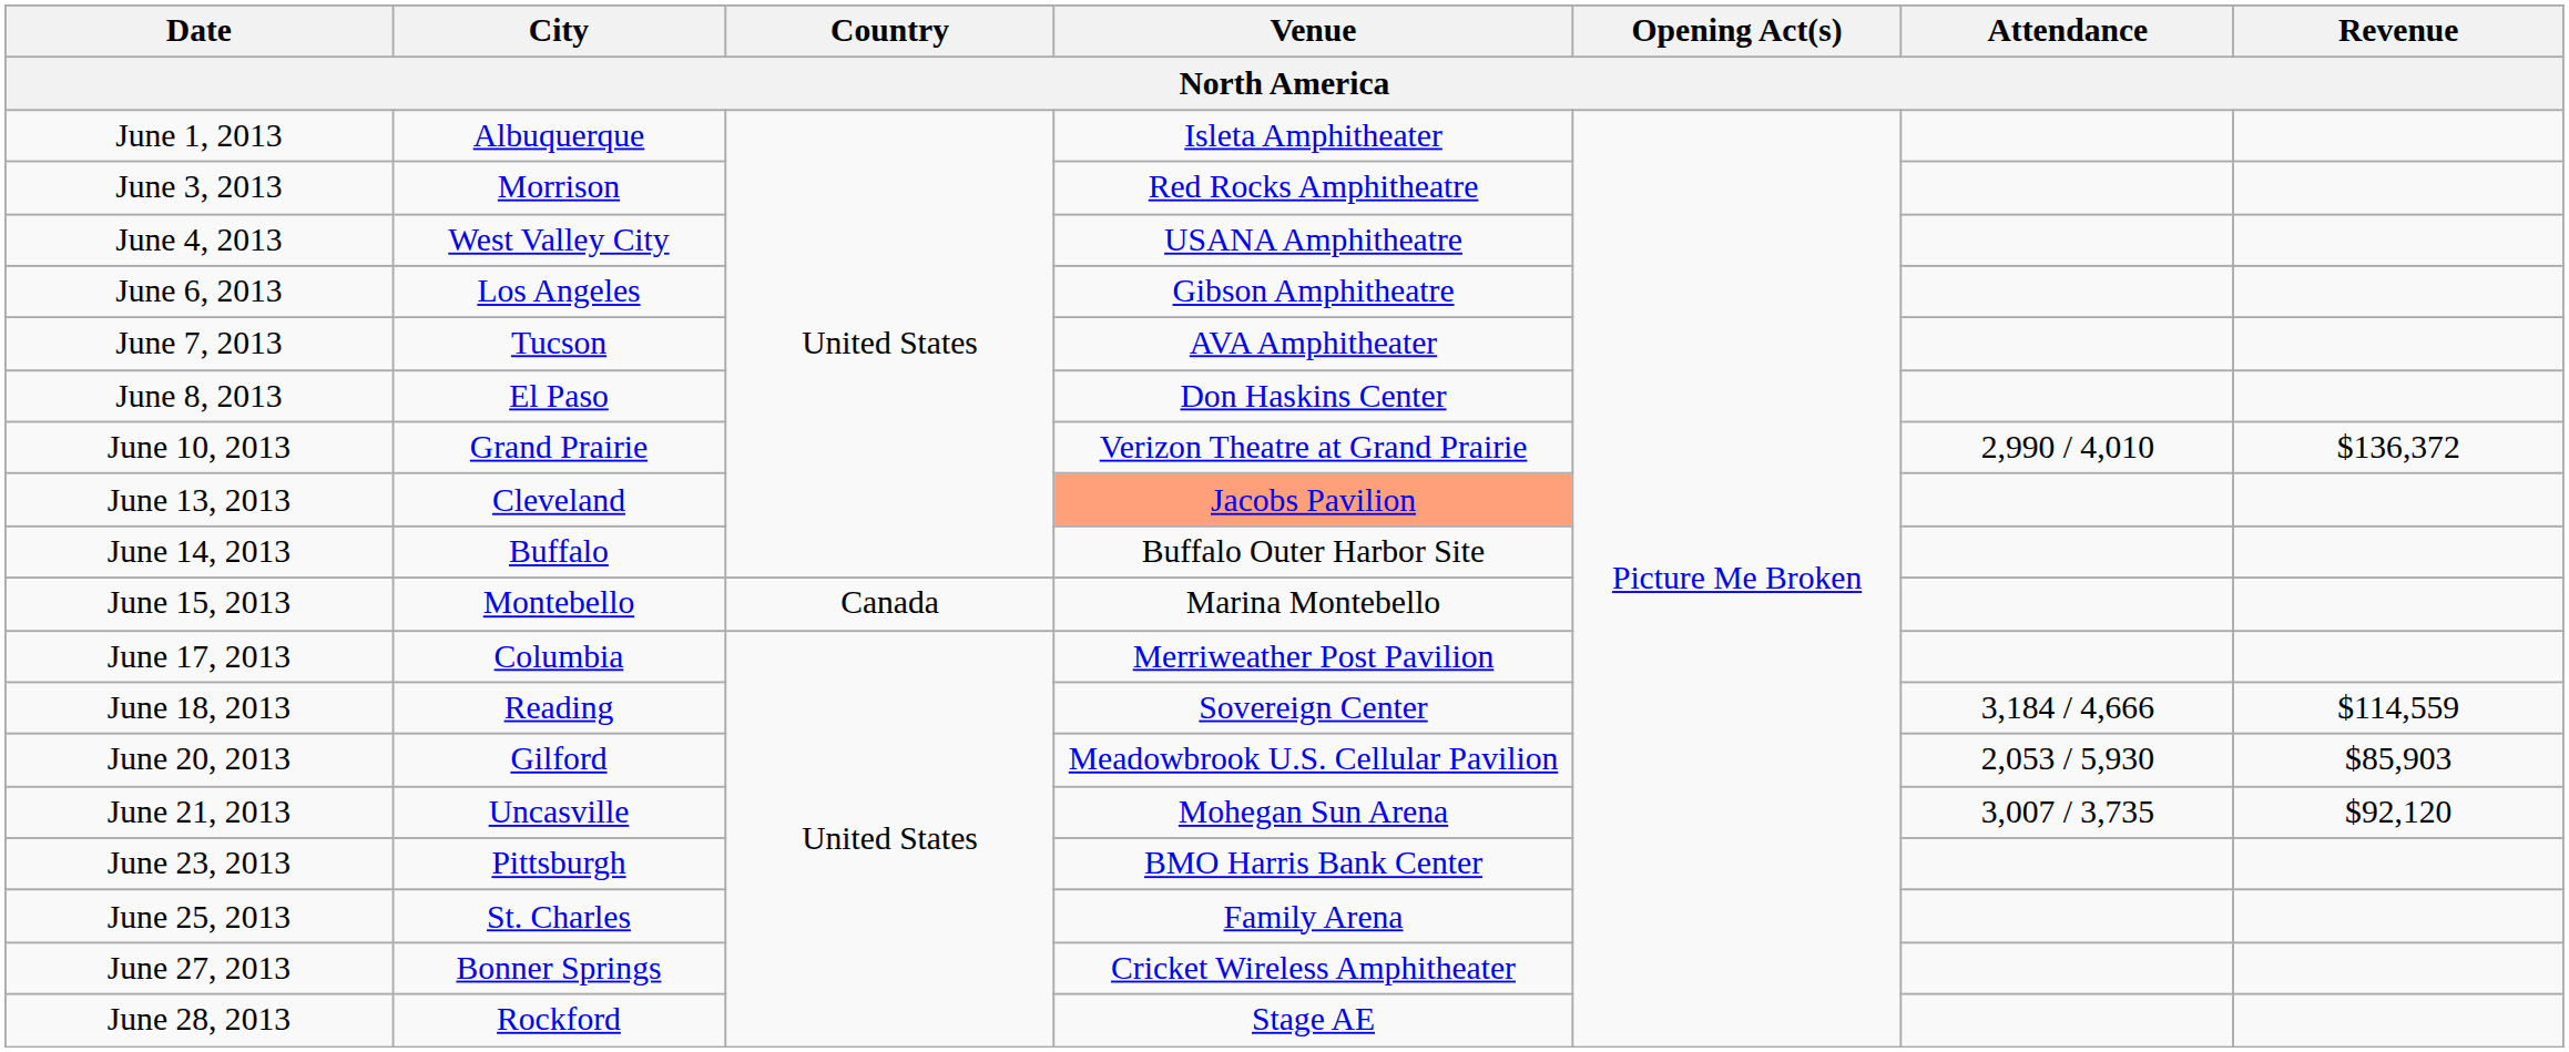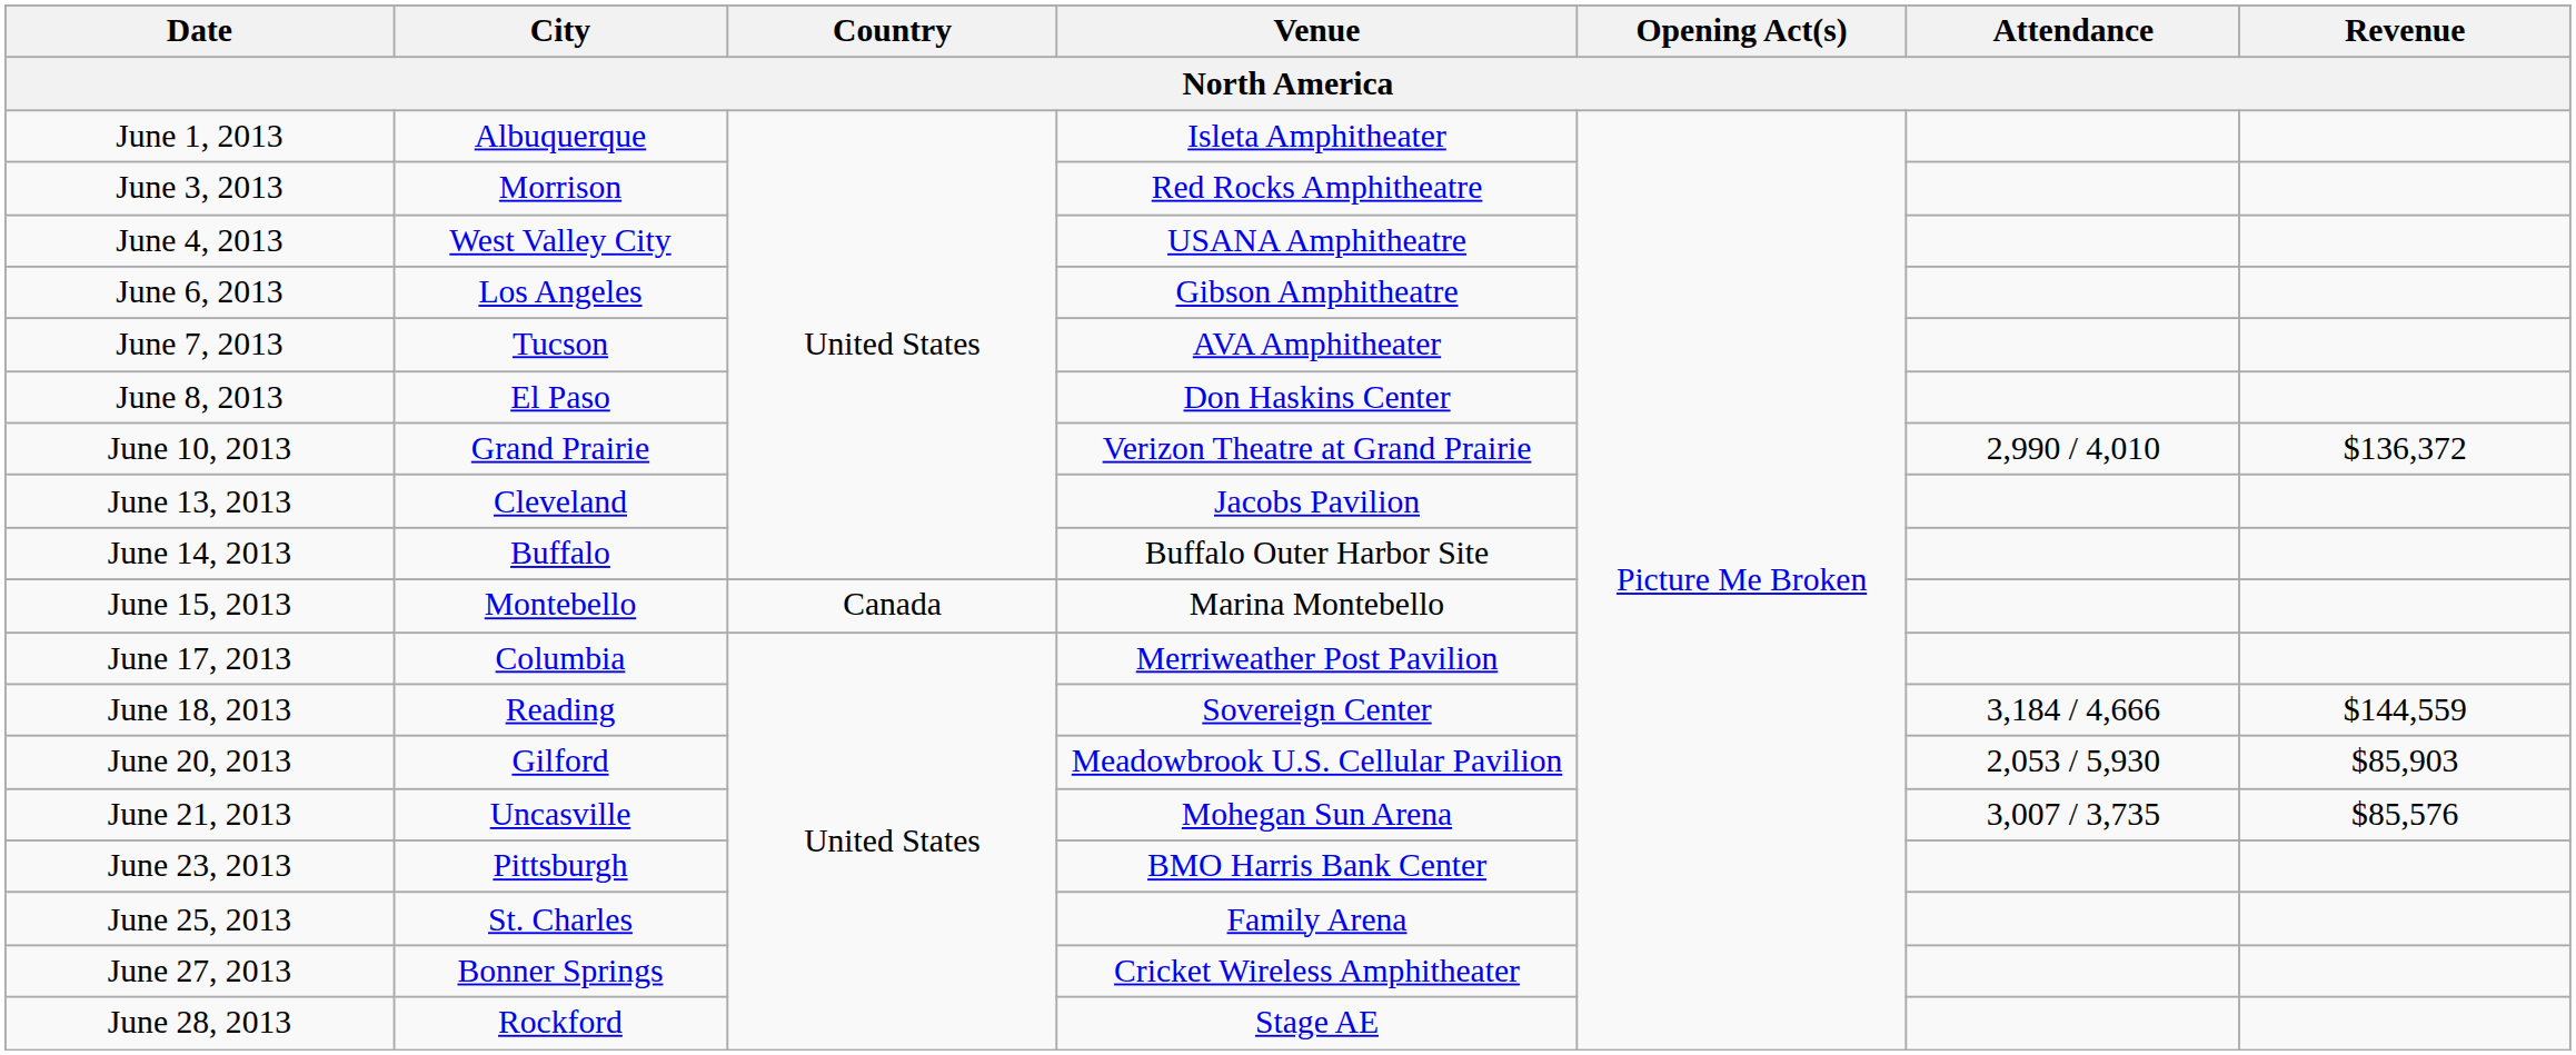 <table class="wikitable" style="text-align:center;">
 <tr>
 <th scope="col" style="width:12em;">Date</th>
 <th scope="col" style="width:10em;">City</th>
 <th scope="col" style="width:10em;">Country</th>
 <th scope="col" style="width:16em;">Venue</th>
 <th scope="col" style="width:10em;">Opening Act(s)</th>
 <th scope="col" style="width:10em;">Attendance</th>
 <th scope="col" style="width:10em;">Revenue</th>
 </tr>
 <tr>
 <th colspan="7">North America</th>
 </tr>
 <tr>
 <td>June 1, 2013</td>
 <td><a href='#'>Albuquerque</a></td>
 <td rowspan="9">United States</td>
 <td><a href='#'>Isleta Amphitheater</a></td>
 <td rowspan="18"><a href='#'>Picture Me Broken</a></td>
 <td></td>
 <td></td>
 </tr>
 <tr>
 <td>June 3, 2013</td>
 <td><a href='#'>Morrison</a></td>
 <td><a href='#'>Red Rocks Amphitheatre</a></td>
 <td></td>
 <td></td>
 </tr>
 <tr>
 <td>June 4, 2013</td>
 <td><a href='#'>West Valley City</a></td>
 <td><a href='#'>USANA Amphitheatre</a></td>
 <td></td>
 <td></td>
 </tr>
 <tr>
 <td>June 6, 2013</td>
 <td><a href='#'>Los Angeles</a></td>
 <td><a href='#'>Gibson Amphitheatre</a></td>
 <td></td>
 <td></td>
 </tr>
 <tr>
 <td>June 7, 2013</td>
 <td><a href='#'>Tucson</a></td>
 <td><a href='#'>AVA Amphitheater</a></td>
 <td></td>
 <td></td>
 </tr>
 <tr>
 <td>June 8, 2013</td>
 <td><a href='#'>El Paso</a></td>
 <td><a href='#'>Don Haskins Center</a></td>
 <td></td>
 <td></td>
 </tr>
 <tr>
 <td>June 10, 2013</td>
 <td><a href='#'>Grand Prairie</a></td>
 <td><a href='#'>Verizon Theatre at Grand Prairie</a></td>
 <td>2,990 / 4,010</td>
 <td>$136,372</td>
 </tr>
 <tr>
 <td>June 13, 2013</td>
 <td><a href='#'>Cleveland</a></td>
-<td style="background: lightsalmon;"><a href='#'>Jacobs Pavilion</a></td>
+<td><a href='#'>Jacobs Pavilion</a></td>
 <td></td>
 <td></td>
 </tr>
 <tr>
 <td>June 14, 2013</td>
 <td><a href='#'>Buffalo</a></td>
 <td>Buffalo Outer Harbor Site</td>
 <td></td>
 <td></td>
 </tr>
 <tr>
 <td>June 15, 2013</td>
 <td><a href='#'>Montebello</a></td>
 <td>Canada</td>
 <td>Marina Montebello</td>
 <td></td>
 <td></td>
 </tr>
 <tr>
 <td>June 17, 2013</td>
 <td><a href='#'>Columbia</a></td>
 <td rowspan="8">United States</td>
 <td><a href='#'>Merriweather Post Pavilion</a></td>
 <td></td>
 <td></td>
 </tr>
 <tr>
 <td>June 18, 2013</td>
 <td><a href='#'>Reading</a></td>
 <td><a href='#'>Sovereign Center</a></td>
 <td>3,184 / 4,666</td>
-<td>$114,559</td>
+<td>$144,559</td>
 </tr>
 <tr>
 <td>June 20, 2013</td>
 <td><a href='#'>Gilford</a></td>
 <td><a href='#'>Meadowbrook U.S. Cellular Pavilion</a></td>
 <td>2,053 / 5,930</td>
 <td>$85,903</td>
 </tr>
 <tr>
 <td>June 21, 2013</td>
 <td><a href='#'>Uncasville</a></td>
 <td><a href='#'>Mohegan Sun Arena</a></td>
 <td>3,007 / 3,735</td>
-<td>$92,120</td>
+<td>$85,576</td>
 </tr>
 <tr>
 <td>June 23, 2013</td>
 <td><a href='#'>Pittsburgh</a></td>
 <td><a href='#'>BMO Harris Bank Center</a></td>
 <td></td>
 <td></td>
 </tr>
 <tr>
 <td>June 25, 2013</td>
 <td><a href='#'>St. Charles</a></td>
 <td><a href='#'>Family Arena</a></td>
 <td></td>
 <td></td>
 </tr>
 <tr>
 <td>June 27, 2013</td>
 <td><a href='#'>Bonner Springs</a></td>
 <td><a href='#'>Cricket Wireless Amphitheater</a></td>
 <td></td>
 <td></td>
 </tr>
 <tr>
 <td>June 28, 2013</td>
 <td><a href='#'>Rockford</a></td>
 <td><a href='#'>Stage AE</a></td>
 <td></td>
 <td></td>
 </tr>
 <tr>
 </tr>
 </table>
